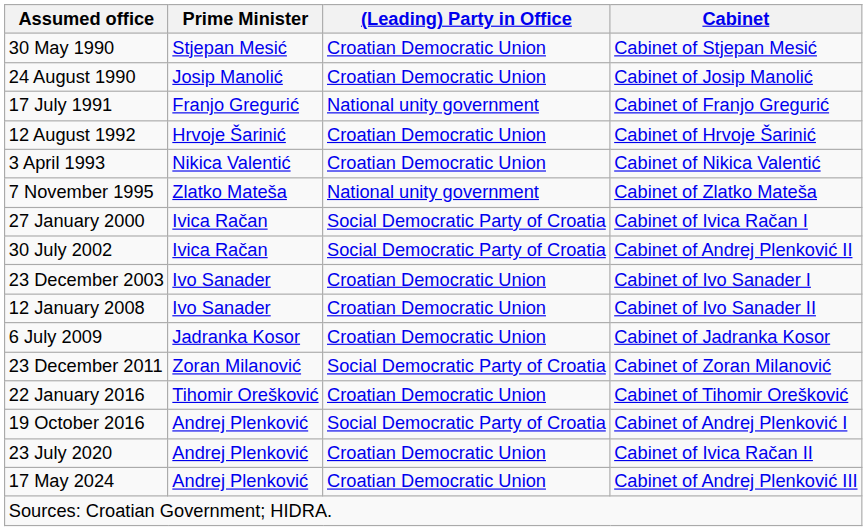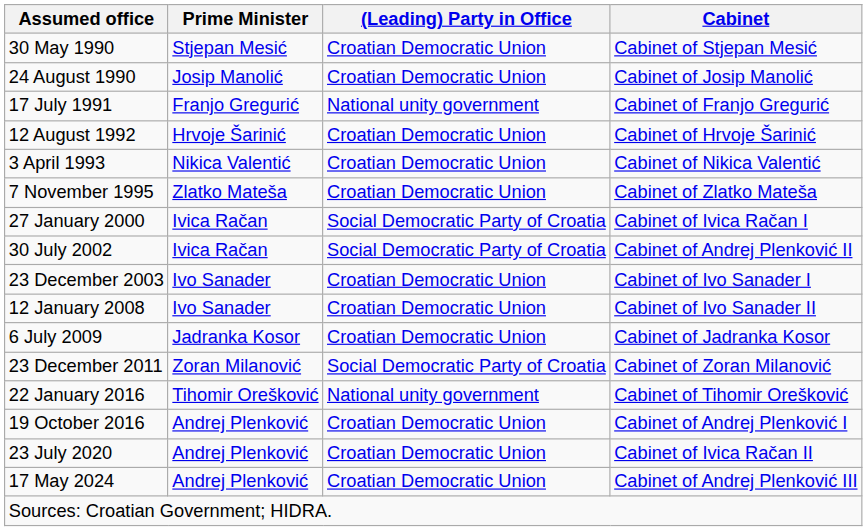 <table class="wikitable">
 <tr>
 <th>Assumed office</th>
 <th>Prime Minister</th>
 <th><a href='#'>(Leading) Party in Office</a></th>
 <th><a href='#'>Cabinet</a></th>
 </tr>
 <tr>
 <td>30 May 1990</td>
 <td><a href='#'>Stjepan Mesić</a></td>
 <td><a href='#'>Croatian Democratic Union</a></td>
 <td><a href='#'>Cabinet of Stjepan Mesić</a></td>
 </tr>
 <tr>
 <td>24 August 1990</td>
 <td><a href='#'>Josip Manolić</a></td>
 <td><a href='#'>Croatian Democratic Union</a></td>
 <td><a href='#'>Cabinet of Josip Manolić</a></td>
 </tr>
 <tr>
 <td>17 July 1991</td>
 <td><a href='#'>Franjo Gregurić</a></td>
 <td><a href='#'>National unity government</a></td>
 <td><a href='#'>Cabinet of Franjo Gregurić</a></td>
 </tr>
 <tr>
 <td>12 August 1992</td>
 <td><a href='#'>Hrvoje Šarinić</a></td>
 <td><a href='#'>Croatian Democratic Union</a></td>
 <td><a href='#'>Cabinet of Hrvoje Šarinić</a></td>
 </tr>
 <tr>
 <td>3 April 1993</td>
 <td><a href='#'>Nikica Valentić</a></td>
 <td><a href='#'>Croatian Democratic Union</a></td>
 <td><a href='#'>Cabinet of Nikica Valentić</a></td>
 </tr>
 <tr>
 <td>7 November 1995</td>
 <td><a href='#'>Zlatko Mateša</a></td>
-<td><a href='#'>National unity government</a></td>
+<td><a href='#'>Croatian Democratic Union</a></td>
 <td><a href='#'>Cabinet of Zlatko Mateša</a></td>
 </tr>
 <tr>
 <td>27 January 2000</td>
 <td><a href='#'>Ivica Račan</a></td>
 <td><a href='#'>Social Democratic Party of Croatia</a></td>
 <td><a href='#'>Cabinet of Ivica Račan I</a></td>
 </tr>
 <tr>
 <td>30 July 2002</td>
 <td><a href='#'>Ivica Račan</a></td>
 <td><a href='#'>Social Democratic Party of Croatia</a></td>
 <td><a href='#'>Cabinet of Andrej Plenković II</a></td>
 </tr>
 <tr>
 <td>23 December 2003</td>
 <td><a href='#'>Ivo Sanader</a></td>
 <td><a href='#'>Croatian Democratic Union</a></td>
 <td><a href='#'>Cabinet of Ivo Sanader I</a></td>
 </tr>
 <tr>
 <td>12 January 2008</td>
 <td><a href='#'>Ivo Sanader</a></td>
 <td><a href='#'>Croatian Democratic Union</a></td>
 <td><a href='#'>Cabinet of Ivo Sanader II</a></td>
 </tr>
 <tr>
 <td>6 July 2009</td>
 <td><a href='#'>Jadranka Kosor</a></td>
 <td><a href='#'>Croatian Democratic Union</a></td>
 <td><a href='#'>Cabinet of Jadranka Kosor</a></td>
 </tr>
 <tr>
 <td>23 December 2011</td>
 <td><a href='#'>Zoran Milanović</a></td>
 <td><a href='#'>Social Democratic Party of Croatia</a></td>
 <td><a href='#'>Cabinet of Zoran Milanović</a></td>
 </tr>
 <tr>
 <td>22 January 2016</td>
 <td><a href='#'>Tihomir Orešković</a></td>
-<td><a href='#'>Croatian Democratic Union</a></td>
+<td><a href='#'>National unity government</a></td>
 <td><a href='#'>Cabinet of Tihomir Orešković</a></td>
 </tr>
 <tr>
 <td>19 October 2016</td>
 <td><a href='#'>Andrej Plenković</a></td>
-<td><a href='#'>Social Democratic Party of Croatia</a></td>
+<td><a href='#'>Croatian Democratic Union</a></td>
 <td><a href='#'>Cabinet of Andrej Plenković I</a></td>
 </tr>
 <tr>
 <td>23 July 2020</td>
 <td><a href='#'>Andrej Plenković</a></td>
 <td><a href='#'>Croatian Democratic Union</a></td>
 <td><a href='#'>Cabinet of Ivica Račan II</a></td>
 </tr>
 <tr>
 <td>17 May 2024</td>
 <td><a href='#'>Andrej Plenković</a></td>
 <td><a href='#'>Croatian Democratic Union</a></td>
 <td><a href='#'>Cabinet of Andrej Plenković III</a></td>
 </tr>
 <tr>
 <td colspan=4>Sources: Croatian Government; HIDRA.</td>
 </tr>
 </table>
